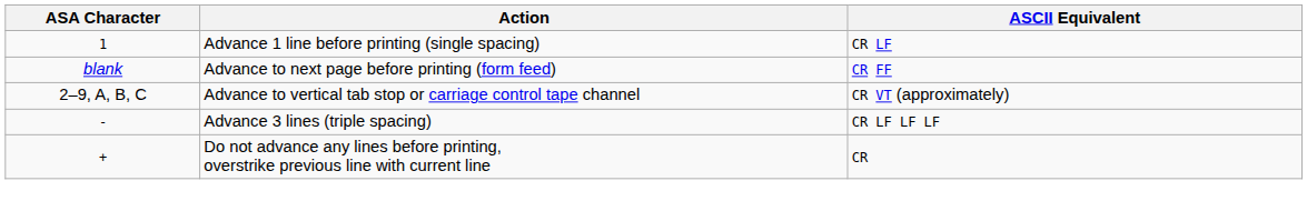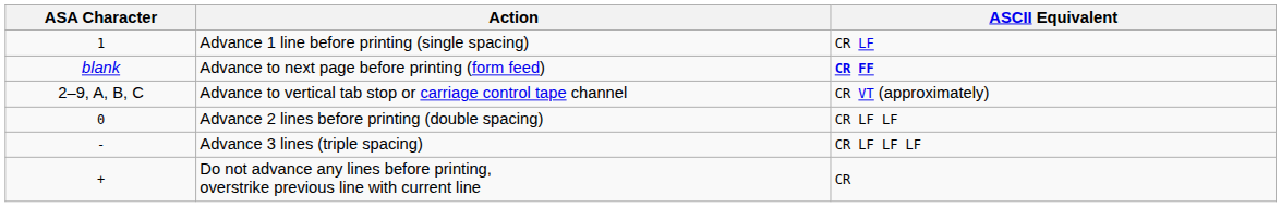 <table class="wikitable"  style="width:80%; margin:auto;">
 <tr>
 <th>ASA Character</th>
 <th>Action</th>
 <th><a href='#'>ASCII</a> Equivalent</th>
 </tr>
 <tr>
 <td style="width:15%; text-align:center;"><code>1</code></td>
 <td>Advance 1 line before printing (single spacing)</td>
 <td><code>CR <a href='#'>LF</a></code></td>
 </tr>
 <tr>
 <td style="text-align:center;"><em><a href='#'>blank</a></em></td>
 <td style="width:50%;">Advance to next page before printing (<a href='#'>form feed</a>)</td>
-<td style="width:35%;"><code><a href='#'>CR</a> <a href='#'>FF</a></code></td>
+<td style="width:35%;"><strong><code><a href='#'>CR</a> <a href='#'>FF</a></code></strong></td>
 </tr>
 <tr>
 <td style="text-align:center;">2–9, A, B, C</td>
 <td>Advance to vertical tab stop or <a href='#'>carriage control tape</a> channel</td>
 <td><code>CR <a href='#'>VT</a></code> (approximately)</td>
+</tr>
+<tr>
+<td style="text-align:center;"><code>0</code></td>
+<td>Advance 2 lines before printing (double spacing)</td>
+<td><code>CR LF LF</code></td>
 </tr>
 <tr>
 <td style="text-align:center;"><code>-</code></td>
 <td>Advance 3 lines (triple spacing)</td>
 <td><code>CR LF LF LF</code></td>
 </tr>
 <tr>
 <td style="text-align:center;"><code>+</code></td>
 <td>Do not advance any lines before printing,<br>overstrike previous line with current line</td>
 <td><code>CR</code></td>
 </tr>
 </table>
